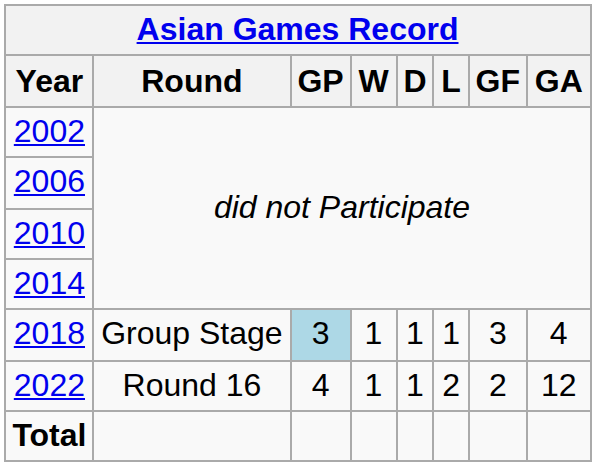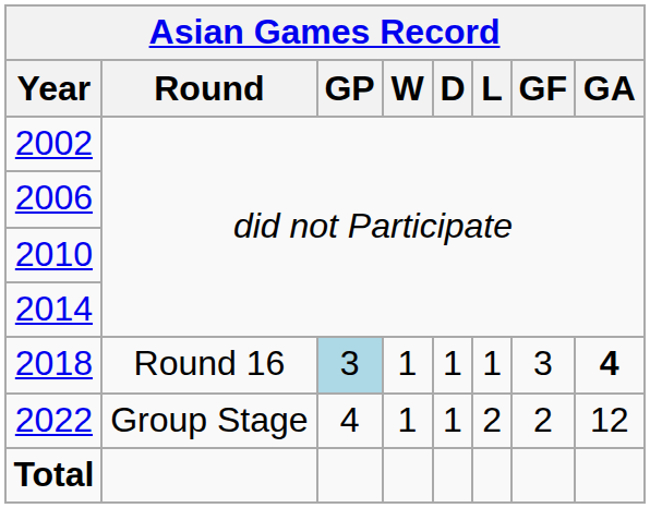 <table class="wikitable" style="text-align: center;font-size:100%;">
 <tr>
 <th colspan=8><a href='#'>Asian Games Record</a></th>
 </tr>
 <tr>
 <th>Year</th>
 <th>Round</th>
 <th>GP</th>
 <th>W</th>
 <th>D</th>
 <th>L</th>
 <th>GF</th>
 <th>GA</th>
 </tr>
 <tr>
 <td> <a href='#'>2002</a></td>
 <td rowspan="4" colspan="7"><em>did not Participate</em></td>
 </tr>
 <tr>
 <td> <a href='#'>2006</a></td>
 </tr>
 <tr>
 <td> <a href='#'>2010</a></td>
 </tr>
 <tr>
 <td> <a href='#'>2014</a></td>
 </tr>
 <tr>
 <td> <a href='#'>2018</a></td>
-<td>Group Stage</td>
+<td>Round 16</td>
 <td style="background: lightblue;">3</td>
 <td>1</td>
 <td>1</td>
 <td>1</td>
 <td>3</td>
-<td>4</td>
+<td><strong>4</strong></td>
 </tr>
 <tr>
 <td> <a href='#'>2022</a></td>
-<td>Round 16</td>
+<td>Group Stage</td>
 <td>4</td>
 <td>1</td>
 <td>1</td>
 <td>2</td>
 <td>2</td>
 <td>12</td>
 </tr>
 <tr>
 <td><strong>Total</strong></td>
 <td></td>
 <td></td>
 <td></td>
 <td></td>
 <td></td>
 <td></td>
 <td></td>
 </tr>
 <tr |>
 </tr>
 </table>
